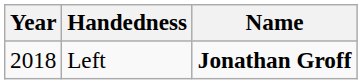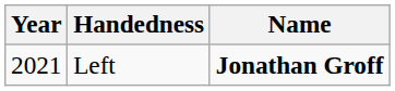 <table class="wikitable">
 <tr>
 <th>Year</th>
 <th>Handedness</th>
 <th>Name</th>
 </tr>
 <tr>
-<td>2018</td>
+<td>2021</td>
 <td>Left</td>
 <td><strong>Jonathan Groff</strong></td>
 </tr>
 </table>
